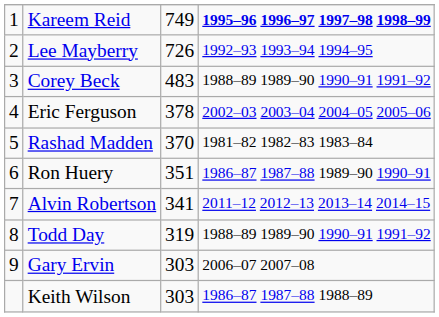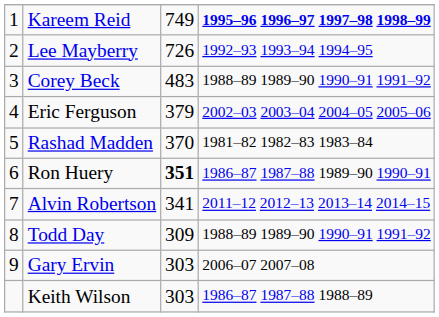 <table class="wikitable">
 <tr>
 </tr>
 <tr>
 <td>1</td>
 <td><a href='#'>Kareem Reid</a></td>
 <td>749</td>
 <td style="font-size:80%;"><strong><a href='#'>1995–96</a> <a href='#'>1996–97</a> <a href='#'>1997–98</a> <a href='#'>1998–99</a></strong></td>
 </tr>
 <tr>
 <td>2</td>
 <td><a href='#'>Lee Mayberry</a></td>
 <td>726</td>
 <td style="font-size:80%;"><a href='#'>1992–93</a> <a href='#'>1993–94</a> <a href='#'>1994–95</a></td>
 </tr>
 <tr>
 <td>3</td>
 <td><a href='#'>Corey Beck</a></td>
 <td>483</td>
 <td style="font-size:80%;">1988–89 1989–90 <a href='#'>1990–91</a> <a href='#'>1991–92</a></td>
 </tr>
 <tr>
 <td>4</td>
 <td>Eric Ferguson</td>
-<td>378</td>
+<td>379</td>
 <td style="font-size:80%;"><a href='#'>2002–03</a> <a href='#'>2003–04</a> <a href='#'>2004–05</a> <a href='#'>2005–06</a></td>
 </tr>
 <tr>
 <td>5</td>
 <td><a href='#'>Rashad Madden</a></td>
 <td>370</td>
 <td style="font-size:80%;">1981–82 1982–83 1983–84</td>
 </tr>
 <tr>
 <td>6</td>
 <td>Ron Huery</td>
-<td>351</td>
+<td><strong>351</strong></td>
 <td style="font-size:80%;"><a href='#'>1986–87</a> <a href='#'>1987–88</a> 1989–90 <a href='#'>1990–91</a></td>
 </tr>
 <tr>
 <td>7</td>
 <td><a href='#'>Alvin Robertson</a></td>
 <td>341</td>
 <td style="font-size:80%;"><a href='#'>2011–12</a> <a href='#'>2012–13</a> <a href='#'>2013–14</a> <a href='#'>2014–15</a></td>
 </tr>
 <tr>
 <td>8</td>
 <td><a href='#'>Todd Day</a></td>
-<td>319</td>
+<td>309</td>
 <td style="font-size:80%;">1988–89 1989–90 <a href='#'>1990–91</a> <a href='#'>1991–92</a></td>
 </tr>
 <tr>
 <td>9</td>
 <td><a href='#'>Gary Ervin</a></td>
 <td>303</td>
 <td style="font-size:80%;">2006–07 2007–08</td>
 </tr>
 <tr>
 <td></td>
 <td>Keith Wilson</td>
 <td>303</td>
 <td style="font-size:80%;"><a href='#'>1986–87</a> <a href='#'>1987–88</a> 1988–89</td>
 </tr>
 </table>
